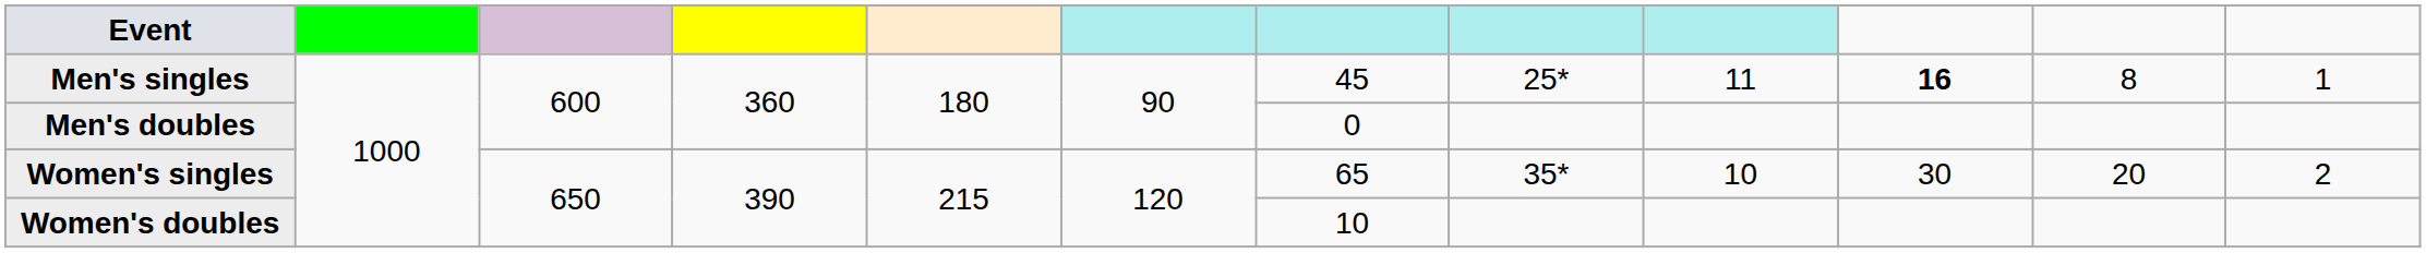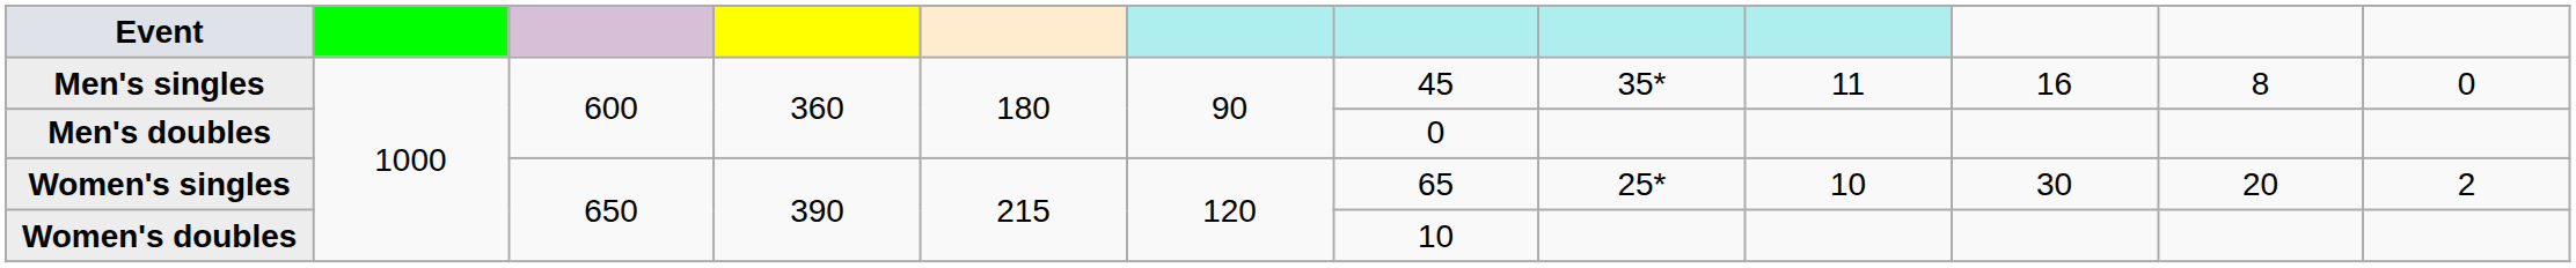 <table class="wikitable nowrap" style=font-size:90%;text-align:center>
 <tr>
 <td style="width:130px; background:#dfe2e9;"><strong>Event</strong></td>
 <td style="width:80px; background:lime;"></td>
 <td style="width:85px; background:thistle;"></td>
 <td style="width:85px; background:#ff0;"></td>
 <td style="width:85px; background:#ffebcd;"></td>
 <td style="width:85px; background:#afeeee;"></td>
 <td style="width:85px; background:#afeeee;"></td>
 <td style="width:85px; background:#afeeee;"></td>
 <td style="width:85px; background:#afeeee;"></td>
 <td width=85></td>
 <td width=85></td>
 <td width=85></td>
 </tr>
 <tr>
 <th style="background:#ededed;">Men's singles</th>
 <td rowspan=4>1000</td>
 <td rowspan=2>600</td>
 <td rowspan=2>360</td>
 <td rowspan=2>180</td>
 <td rowspan=2>90</td>
 <td>45</td>
-<td>25*</td>
+<td>35*</td>
 <td>11</td>
-<td><strong>16</strong></td>
+<td>16</td>
 <td>8</td>
-<td>1</td>
+<td>0</td>
 </tr>
 <tr>
 <th style="background:#ededed;">Men's doubles</th>
 <td>0</td>
 <td></td>
 <td></td>
 <td></td>
 <td></td>
 <td></td>
 </tr>
 <tr>
 <th style="background:#ededed;">Women's singles</th>
 <td rowspan=2>650</td>
 <td rowspan=2>390</td>
 <td rowspan=2>215</td>
 <td rowspan=2>120</td>
 <td>65</td>
-<td>35*</td>
+<td>25*</td>
 <td>10</td>
 <td>30</td>
 <td>20</td>
 <td>2</td>
 </tr>
 <tr>
 <th style="background:#ededed;">Women's doubles</th>
 <td>10</td>
 <td></td>
 <td></td>
 <td></td>
 <td></td>
 <td></td>
 </tr>
 </table>
